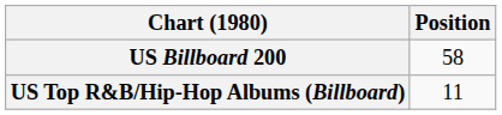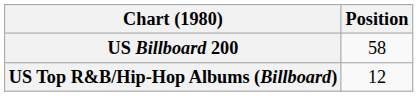 <table class="wikitable sortable plainrowheaders" style="text-align:center">
 <tr>
 <th scope="col">Chart (1980)</th>
 <th scope="col">Position</th>
 </tr>
 <tr>
 <th scope="row">US <em>Billboard</em> 200</th>
 <td>58</td>
 </tr>
 <tr>
 <th scope="row">US Top R&B/Hip-Hop Albums (<em>Billboard</em>)</th>
-<td>11</td>
+<td>12</td>
 </tr>
 </table>
